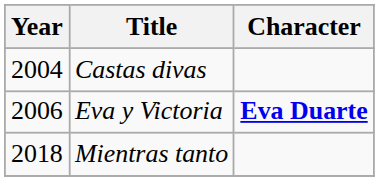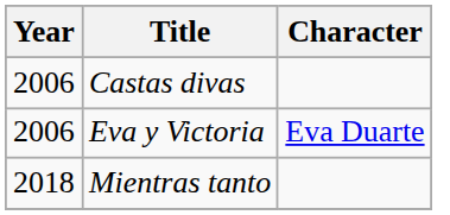 <table class="wikitable" style="font-size: 90%;">
 <tr>
 <th>Year</th>
 <th>Title</th>
 <th>Character</th>
 </tr>
 <tr>
-<td>2004</td>
+<td>2006</td>
 <td><em>Castas divas</em></td>
 <td></td>
 </tr>
 <tr>
 <td>2006</td>
 <td><em>Eva y Victoria</em></td>
-<td><strong><a href='#'>Eva Duarte</a></strong></td>
+<td><a href='#'>Eva Duarte</a></td>
 </tr>
 <tr>
 <td>2018</td>
 <td><em>Mientras tanto</em></td>
 <td></td>
 </tr>
 <tr>
 </tr>
 </table>
